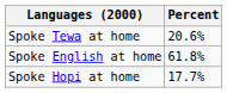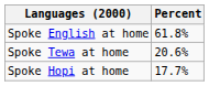 <table class="wikitable sortable collapsible" style="font-size: 90%;">
 <tr>
 <th>Languages (2000) </th>
 <th>Percent</th>
 </tr>
 <tr>
+<td>Spoke <a href='#'>English</a> at home</td>
+<td>61.8%</td>
+</tr>
+<tr>
 <td>Spoke <a href='#'>Tewa</a> at home</td>
 <td>20.6%</td>
-</tr>
-<tr>
-<td>Spoke <a href='#'>English</a> at home</td>
-<td>61.8%</td>
 </tr>
 <tr>
 <td>Spoke <a href='#'>Hopi</a> at home</td>
 <td>17.7%</td>
 </tr>
 </table>
